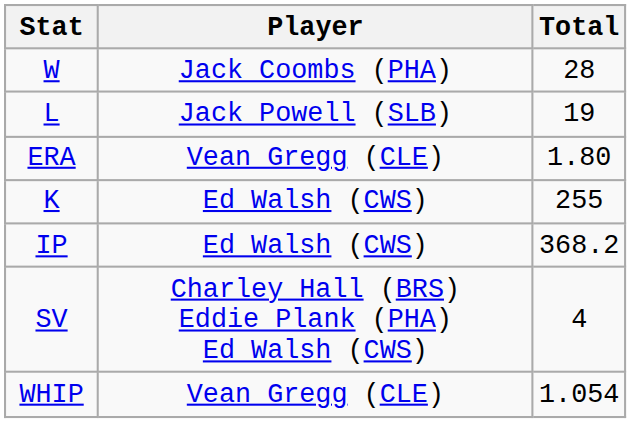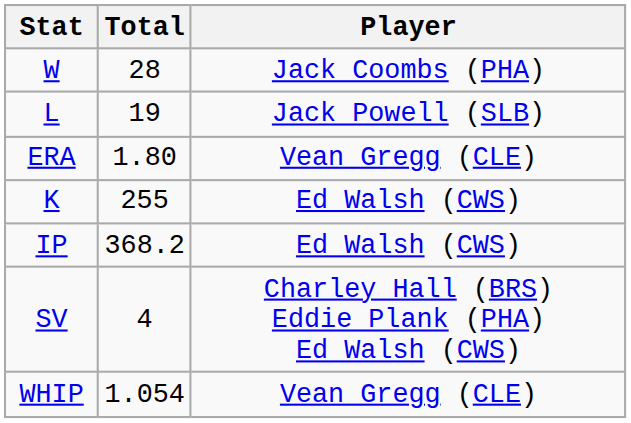 <table class="wikitable" style="text-align:center;">
 <tr>
 <th style="width:15%;">Stat</th>
+<th style="width:15%;">Total</th>
 <th>Player</th>
-<th style="width:15%;">Total</th>
 </tr>
 <tr>
 <td><a href='#'>W</a></td>
+<td>28</td>
 <td><a href='#'>Jack Coombs</a> (<a href='#'>PHA</a>)</td>
-<td>28</td>
 </tr>
 <tr>
 <td><a href='#'>L</a></td>
+<td>19</td>
 <td><a href='#'>Jack Powell</a> (<a href='#'>SLB</a>)</td>
-<td>19</td>
 </tr>
 <tr>
 <td><a href='#'>ERA</a></td>
+<td>1.80</td>
 <td><a href='#'>Vean Gregg</a> (<a href='#'>CLE</a>)</td>
-<td>1.80</td>
 </tr>
 <tr>
 <td><a href='#'>K</a></td>
+<td>255</td>
 <td><a href='#'>Ed Walsh</a> (<a href='#'>CWS</a>)</td>
-<td>255</td>
 </tr>
 <tr>
 <td><a href='#'>IP</a></td>
+<td>368.2</td>
 <td><a href='#'>Ed Walsh</a> (<a href='#'>CWS</a>)</td>
-<td>368.2</td>
 </tr>
 <tr>
 <td><a href='#'>SV</a></td>
+<td>4</td>
 <td><a href='#'>Charley Hall</a> (<a href='#'>BRS</a>)<br><a href='#'>Eddie Plank</a> (<a href='#'>PHA</a>)<br><a href='#'>Ed Walsh</a> (<a href='#'>CWS</a>)</td>
-<td>4</td>
 </tr>
 <tr>
 <td><a href='#'>WHIP</a></td>
+<td>1.054</td>
 <td><a href='#'>Vean Gregg</a> (<a href='#'>CLE</a>)</td>
-<td>1.054</td>
 </tr>
 </table>
